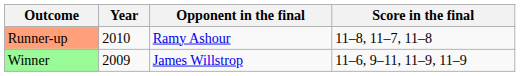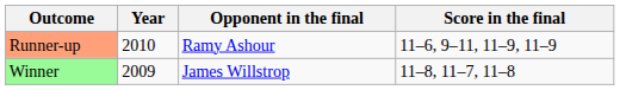 <table class="sortable wikitable">
 <tr>
 <th width="100">Outcome</th>
 <th width="50">Year</th>
 <th width="200">Opponent in the final</th>
 <th width="200">Score in the final</th>
 </tr>
 <tr>
 <td bgcolor="ffa07a">Runner-up</td>
 <td>2010</td>
 <td>   <a href='#'>Ramy Ashour</a></td>
-<td>11–8, 11–7, 11–8</td>
+<td>11–6, 9–11, 11–9, 11–9</td>
 </tr>
 <tr>
 <td bgcolor="98FB98">Winner</td>
 <td>2009</td>
 <td>   <a href='#'>James Willstrop</a></td>
-<td>11–6, 9–11, 11–9, 11–9</td>
+<td>11–8, 11–7, 11–8</td>
 </tr>
 </table>
